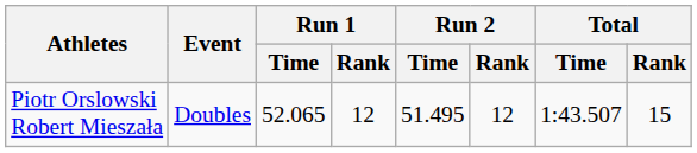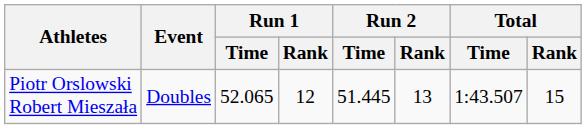 <table class="wikitable" border="1" style="font-size:90%">
 <tr>
 <th rowspan="2">Athletes</th>
 <th rowspan="2">Event</th>
 <th colspan="2">Run 1</th>
 <th colspan="2">Run 2</th>
 <th colspan="2">Total</th>
 </tr>
 <tr>
 <th>Time</th>
 <th>Rank</th>
 <th>Time</th>
 <th>Rank</th>
 <th>Time</th>
 <th>Rank</th>
 </tr>
 <tr>
 <td><a href='#'>Piotr Orslowski</a><br><a href='#'>Robert Mieszała</a></td>
 <td><a href='#'>Doubles</a></td>
 <td align="center">52.065</td>
 <td align="center">12</td>
-<td align="center">51.495</td>
-<td align="center">12</td>
+<td align="center">51.445</td>
+<td align="center">13</td>
 <td align="center">1:43.507</td>
 <td align="center">15</td>
 </tr>
 </table>
